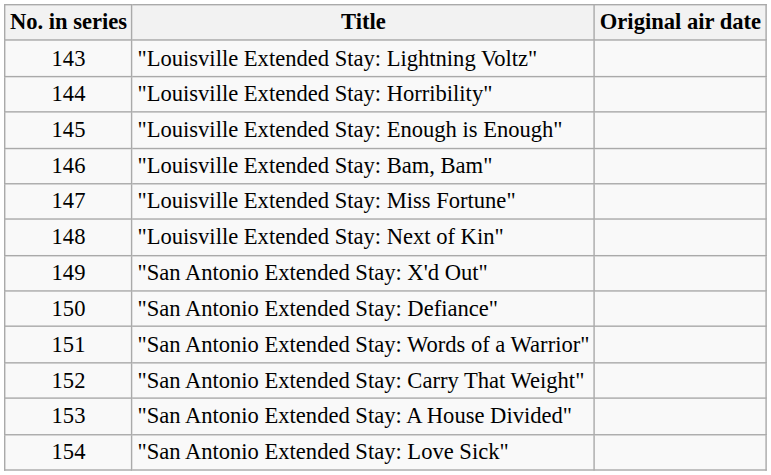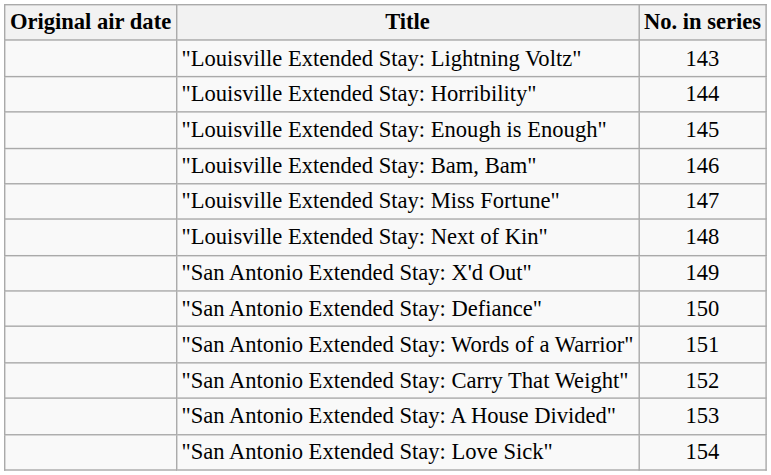 <table class="wikitable plainrowheaders" style="text-align:center">
 <tr>
+<th scope="col">Original air date</th>
+<th scope="col">Title</th>
 <th scope="col">No. in series</th>
-<th scope="col">Title</th>
-<th scope="col">Original air date</th>
 </tr>
 <tr>
+<td></td>
+<td style="text-align:left">"Louisville Extended Stay: Lightning Voltz"</td>
 <td scope="row">143</td>
-<td style="text-align:left">"Louisville Extended Stay: Lightning Voltz"</td>
-<td></td>
 </tr>
 <tr>
+<td></td>
+<td style="text-align:left">"Louisville Extended Stay: Horribility"</td>
 <td scope="row">144</td>
-<td style="text-align:left">"Louisville Extended Stay: Horribility"</td>
-<td></td>
 </tr>
 <tr>
+<td></td>
+<td style="text-align:left">"Louisville Extended Stay: Enough is Enough"</td>
 <td scope="row">145</td>
-<td style="text-align:left">"Louisville Extended Stay: Enough is Enough"</td>
-<td></td>
 </tr>
 <tr>
+<td></td>
+<td style="text-align:left">"Louisville Extended Stay: Bam, Bam"</td>
 <td scope="row">146</td>
-<td style="text-align:left">"Louisville Extended Stay: Bam, Bam"</td>
-<td></td>
 </tr>
 <tr>
+<td></td>
+<td style="text-align:left">"Louisville Extended Stay: Miss Fortune"</td>
 <td scope="row">147</td>
-<td style="text-align:left">"Louisville Extended Stay: Miss Fortune"</td>
-<td></td>
 </tr>
 <tr>
+<td></td>
+<td style="text-align:left">"Louisville Extended Stay: Next of Kin"</td>
 <td scope="row">148</td>
-<td style="text-align:left">"Louisville Extended Stay: Next of Kin"</td>
-<td></td>
 </tr>
 <tr>
+<td></td>
+<td style="text-align:left">"San Antonio Extended Stay: X'd Out"</td>
 <td scope="row">149</td>
-<td style="text-align:left">"San Antonio Extended Stay: X'd Out"</td>
-<td></td>
 </tr>
 <tr>
+<td></td>
+<td style="text-align:left">"San Antonio Extended Stay: Defiance"</td>
 <td scope="row">150</td>
-<td style="text-align:left">"San Antonio Extended Stay: Defiance"</td>
-<td></td>
 </tr>
 <tr>
+<td></td>
+<td style="text-align:left">"San Antonio Extended Stay: Words of a Warrior"</td>
 <td scope="row">151</td>
-<td style="text-align:left">"San Antonio Extended Stay: Words of a Warrior"</td>
-<td></td>
 </tr>
 <tr>
+<td></td>
+<td style="text-align:left">"San Antonio Extended Stay: Carry That Weight"</td>
 <td scope="row">152</td>
-<td style="text-align:left">"San Antonio Extended Stay: Carry That Weight"</td>
-<td></td>
 </tr>
 <tr>
+<td></td>
+<td style="text-align:left">"San Antonio Extended Stay: A House Divided"</td>
 <td scope="row">153</td>
-<td style="text-align:left">"San Antonio Extended Stay: A House Divided"</td>
-<td></td>
 </tr>
 <tr>
+<td></td>
+<td style="text-align:left">"San Antonio Extended Stay: Love Sick"</td>
 <td scope="row">154</td>
-<td style="text-align:left">"San Antonio Extended Stay: Love Sick"</td>
-<td></td>
 </tr>
 </table>
